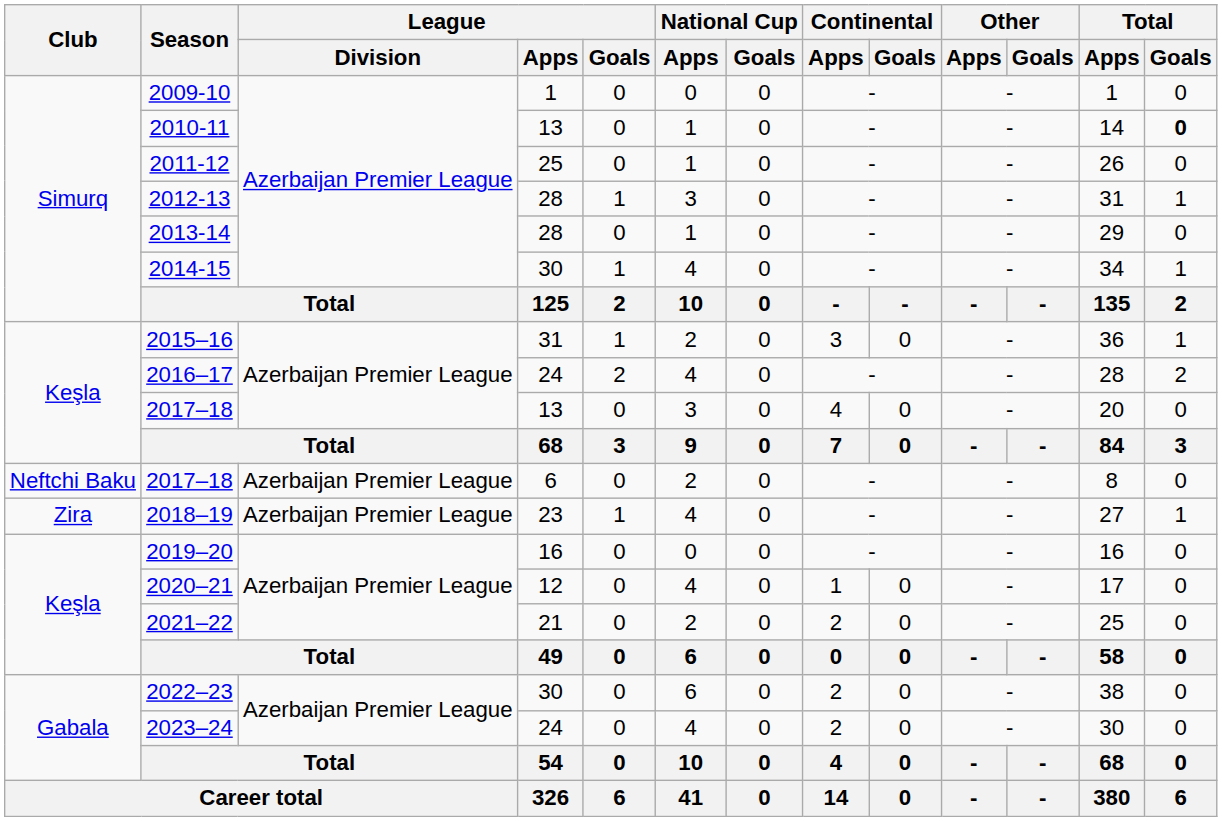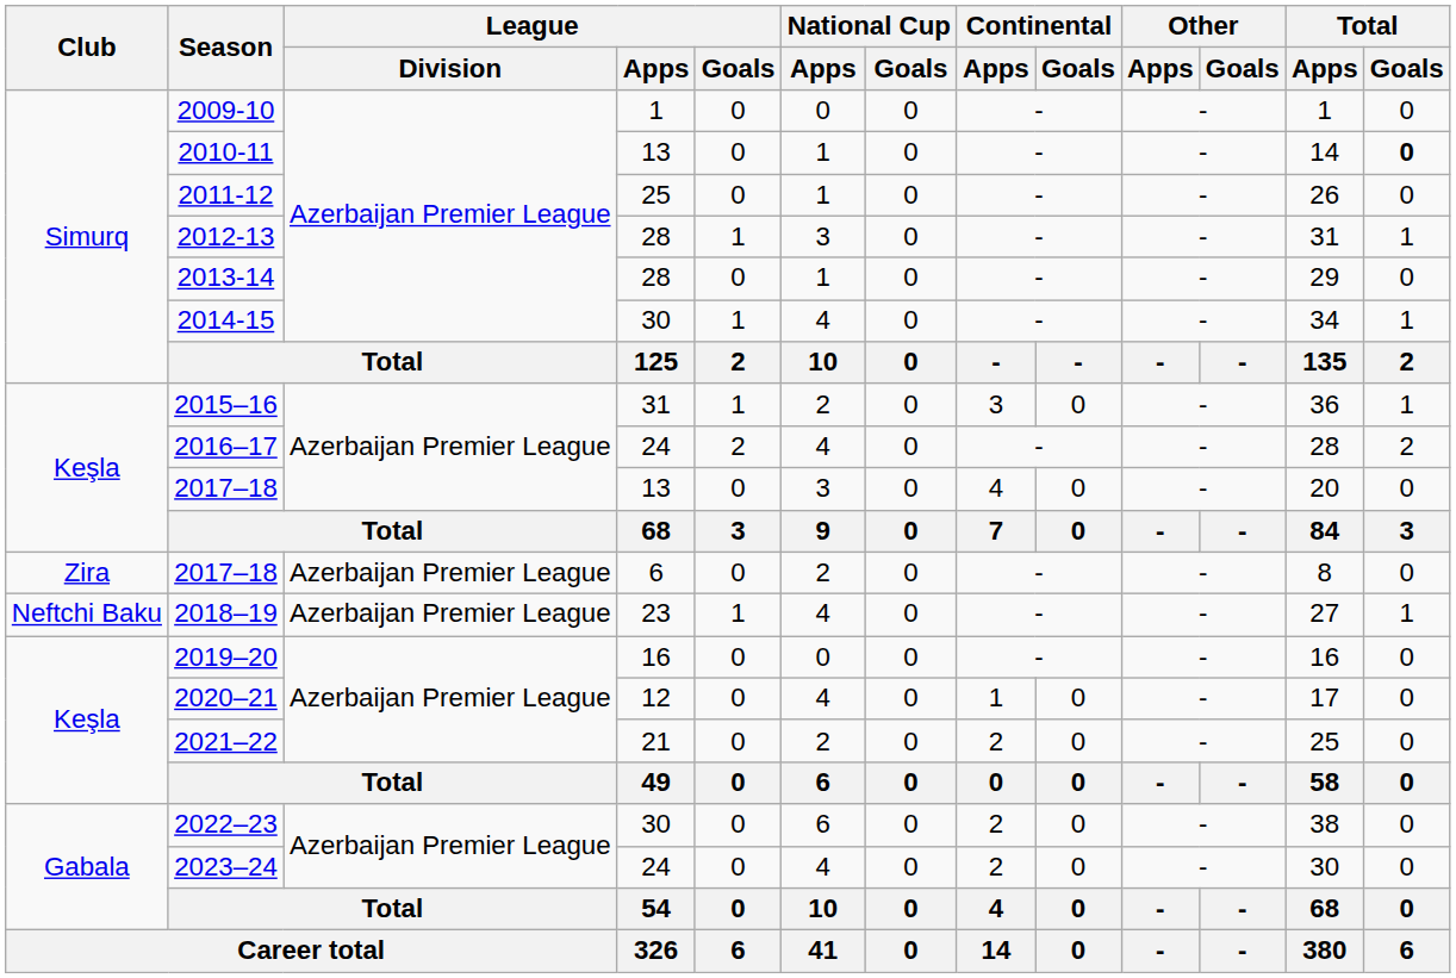 <table class="wikitable" style="text-align: center;">
 <tr>
 <th rowspan="2">Club</th>
 <th rowspan="2">Season</th>
 <th colspan="3">League</th>
 <th colspan="2">National Cup</th>
 <th colspan="2">Continental</th>
 <th colspan="2">Other</th>
 <th colspan="2">Total</th>
 </tr>
 <tr>
 <th>Division</th>
 <th>Apps</th>
 <th>Goals</th>
 <th>Apps</th>
 <th>Goals</th>
 <th>Apps</th>
 <th>Goals</th>
 <th>Apps</th>
 <th>Goals</th>
 <th>Apps</th>
 <th>Goals</th>
 </tr>
 <tr>
 <td rowspan="7" valign="center"><a href='#'>Simurq</a></td>
 <td><a href='#'>2009-10</a></td>
 <td rowspan="6" valign="center"><a href='#'>Azerbaijan Premier League</a></td>
 <td>1</td>
 <td>0</td>
 <td>0</td>
 <td>0</td>
 <td colspan="2">-</td>
 <td colspan="2">-</td>
 <td>1</td>
 <td>0</td>
 </tr>
 <tr>
 <td><a href='#'>2010-11</a></td>
 <td>13</td>
 <td>0</td>
 <td>1</td>
 <td>0</td>
 <td colspan="2">-</td>
 <td colspan="2">-</td>
 <td>14</td>
 <td><strong>0</strong></td>
 </tr>
 <tr>
 <td><a href='#'>2011-12</a></td>
 <td>25</td>
 <td>0</td>
 <td>1</td>
 <td>0</td>
 <td colspan="2">-</td>
 <td colspan="2">-</td>
 <td>26</td>
 <td>0</td>
 </tr>
 <tr>
 <td><a href='#'>2012-13</a></td>
 <td>28</td>
 <td>1</td>
 <td>3</td>
 <td>0</td>
 <td colspan="2">-</td>
 <td colspan="2">-</td>
 <td>31</td>
 <td>1</td>
 </tr>
 <tr>
 <td><a href='#'>2013-14</a></td>
 <td>28</td>
 <td>0</td>
 <td>1</td>
 <td>0</td>
 <td colspan="2">-</td>
 <td colspan="2">-</td>
 <td>29</td>
 <td>0</td>
 </tr>
 <tr>
 <td><a href='#'>2014-15</a></td>
 <td>30</td>
 <td>1</td>
 <td>4</td>
 <td>0</td>
 <td colspan="2">-</td>
 <td colspan="2">-</td>
 <td>34</td>
 <td>1</td>
 </tr>
 <tr>
 <th colspan="2">Total</th>
 <th>125</th>
 <th>2</th>
 <th>10</th>
 <th>0</th>
 <th>-</th>
 <th>-</th>
 <th>-</th>
 <th>-</th>
 <th>135</th>
 <th>2</th>
 </tr>
 <tr>
 <td rowspan="4" valign="center"><a href='#'>Keşla</a></td>
 <td><a href='#'>2015–16</a></td>
 <td rowspan="3" valign="center">Azerbaijan Premier League</td>
 <td>31</td>
 <td>1</td>
 <td>2</td>
 <td>0</td>
 <td>3</td>
 <td>0</td>
 <td colspan="2">-</td>
 <td>36</td>
 <td>1</td>
 </tr>
 <tr>
 <td><a href='#'>2016–17</a></td>
 <td>24</td>
 <td>2</td>
 <td>4</td>
 <td>0</td>
 <td colspan="2">-</td>
 <td colspan="2">-</td>
 <td>28</td>
 <td>2</td>
 </tr>
 <tr>
 <td><a href='#'>2017–18</a></td>
 <td>13</td>
 <td>0</td>
 <td>3</td>
 <td>0</td>
 <td>4</td>
 <td>0</td>
 <td colspan="2">-</td>
 <td>20</td>
 <td>0</td>
 </tr>
 <tr>
 <th colspan="2">Total</th>
 <th>68</th>
 <th>3</th>
 <th>9</th>
 <th>0</th>
 <th>7</th>
 <th>0</th>
 <th>-</th>
 <th>-</th>
 <th>84</th>
 <th>3</th>
 </tr>
 <tr>
-<td valign="center"><a href='#'>Neftchi Baku</a></td>
+<td valign="center"><a href='#'>Zira</a></td>
 <td><a href='#'>2017–18</a></td>
 <td>Azerbaijan Premier League</td>
 <td>6</td>
 <td>0</td>
 <td>2</td>
 <td>0</td>
 <td colspan="2">-</td>
 <td colspan="2">-</td>
 <td>8</td>
 <td>0</td>
 </tr>
 <tr>
-<td valign="center"><a href='#'>Zira</a></td>
+<td valign="center"><a href='#'>Neftchi Baku</a></td>
 <td><a href='#'>2018–19</a></td>
 <td>Azerbaijan Premier League</td>
 <td>23</td>
 <td>1</td>
 <td>4</td>
 <td>0</td>
 <td colspan="2">-</td>
 <td colspan="2">-</td>
 <td>27</td>
 <td>1</td>
 </tr>
 <tr>
 <td rowspan="4" valign="center"><a href='#'>Keşla</a></td>
 <td><a href='#'>2019–20</a></td>
 <td rowspan="3" valign="center">Azerbaijan Premier League</td>
 <td>16</td>
 <td>0</td>
 <td>0</td>
 <td>0</td>
 <td colspan="2">-</td>
 <td colspan="2">-</td>
 <td>16</td>
 <td>0</td>
 </tr>
 <tr>
 <td><a href='#'>2020–21</a></td>
 <td>12</td>
 <td>0</td>
 <td>4</td>
 <td>0</td>
 <td>1</td>
 <td>0</td>
 <td colspan="2">-</td>
 <td>17</td>
 <td>0</td>
 </tr>
 <tr>
 <td><a href='#'>2021–22</a></td>
 <td>21</td>
 <td>0</td>
 <td>2</td>
 <td>0</td>
 <td>2</td>
 <td>0</td>
 <td colspan="2">-</td>
 <td>25</td>
 <td>0</td>
 </tr>
 <tr>
 <th colspan="2">Total</th>
 <th>49</th>
 <th>0</th>
 <th>6</th>
 <th>0</th>
 <th>0</th>
 <th>0</th>
 <th>-</th>
 <th>-</th>
 <th>58</th>
 <th>0</th>
 </tr>
 <tr>
 <td rowspan="3" valign="center"><a href='#'>Gabala</a></td>
 <td><a href='#'>2022–23</a></td>
 <td rowspan="2" valign="center">Azerbaijan Premier League</td>
 <td>30</td>
 <td>0</td>
 <td>6</td>
 <td>0</td>
 <td>2</td>
 <td>0</td>
 <td colspan="2">-</td>
 <td>38</td>
 <td>0</td>
 </tr>
 <tr>
 <td><a href='#'>2023–24</a></td>
 <td>24</td>
 <td>0</td>
 <td>4</td>
 <td>0</td>
 <td>2</td>
 <td>0</td>
 <td colspan="2">-</td>
 <td>30</td>
 <td>0</td>
 </tr>
 <tr>
 <th colspan="2">Total</th>
 <th>54</th>
 <th>0</th>
 <th>10</th>
 <th>0</th>
 <th>4</th>
 <th>0</th>
 <th>-</th>
 <th>-</th>
 <th>68</th>
 <th>0</th>
 </tr>
 <tr>
 <th colspan="3">Career total</th>
 <th>326</th>
 <th>6</th>
 <th>41</th>
 <th>0</th>
 <th>14</th>
 <th>0</th>
 <th>-</th>
 <th>-</th>
 <th>380</th>
 <th>6</th>
 </tr>
 </table>
